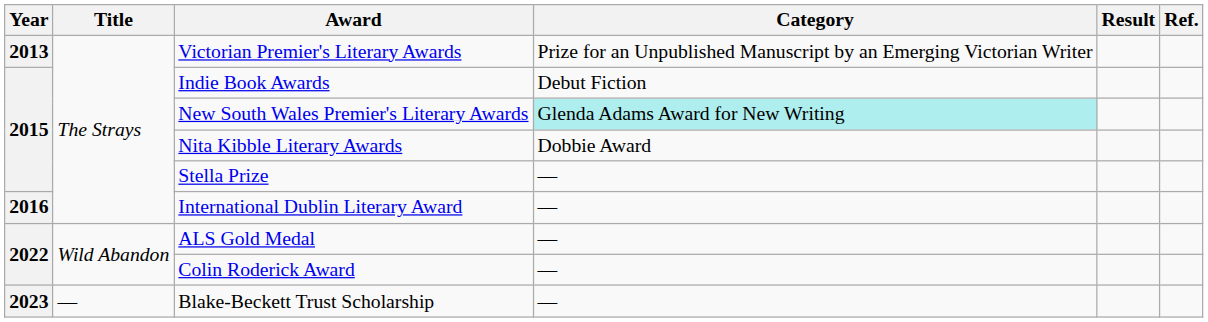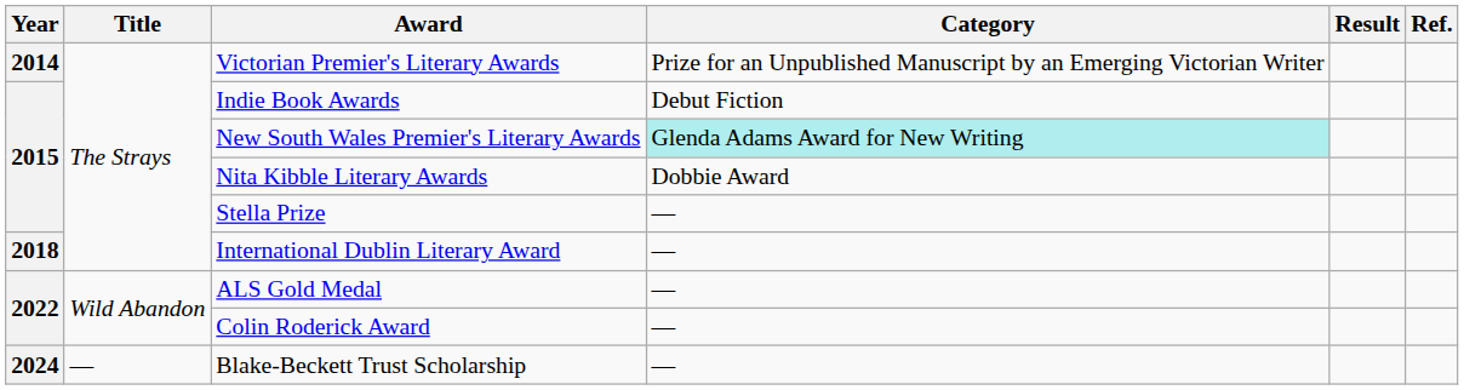 <table class="wikitable sortable">
 <tr>
 <th>Year</th>
 <th>Title</th>
 <th>Award</th>
 <th>Category</th>
 <th>Result</th>
 <th>Ref.</th>
 </tr>
 <tr>
-<th rowspan=1>2013</th>
+<th rowspan=1>2014</th>
 <td rowspan="6"><em>The Strays</em></td>
 <td><a href='#'>Victorian Premier's Literary Awards</a></td>
 <td>Prize for an Unpublished Manuscript by an Emerging Victorian Writer</td>
 <td></td>
 <td></td>
 </tr>
 <tr>
 <th rowspan=4>2015</th>
 <td><a href='#'>Indie Book Awards</a></td>
 <td>Debut Fiction</td>
 <td></td>
 <td></td>
 </tr>
 <tr>
 <td><a href='#'>New South Wales Premier's Literary Awards</a></td>
 <td style="background: paleturquoise;">Glenda Adams Award for New Writing</td>
 <td></td>
 <td></td>
 </tr>
 <tr>
 <td><a href='#'>Nita Kibble Literary Awards</a></td>
 <td>Dobbie Award</td>
 <td></td>
 <td></td>
 </tr>
 <tr>
 <td><a href='#'>Stella Prize</a></td>
 <td>—</td>
 <td></td>
 <td></td>
 </tr>
 <tr>
-<th rowspan=1>2016</th>
+<th rowspan=1>2018</th>
 <td><a href='#'>International Dublin Literary Award</a></td>
 <td>—</td>
 <td></td>
 <td></td>
 </tr>
 <tr>
 <th rowspan=2>2022</th>
 <td rowspan=2><em>Wild Abandon</em></td>
 <td><a href='#'>ALS Gold Medal</a></td>
 <td>—</td>
 <td></td>
 <td></td>
 </tr>
 <tr>
 <td><a href='#'>Colin Roderick Award</a></td>
 <td>—</td>
 <td></td>
 <td></td>
 </tr>
 <tr>
-<th rowspan=1>2023</th>
+<th rowspan=1>2024</th>
 <td>—</td>
 <td>Blake-Beckett Trust Scholarship</td>
 <td>—</td>
 <td></td>
 <td></td>
 </tr>
 </table>
